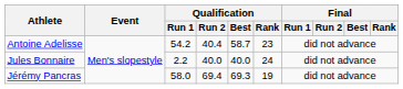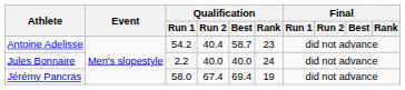 <table class="wikitable" style="font-size:90%">
 <tr>
 <th rowspan="2">Athlete</th>
 <th rowspan="2">Event</th>
 <th colspan="4">Qualification</th>
 <th colspan="4">Final</th>
 </tr>
 <tr style="font-size:95%">
 <th>Run 1</th>
 <th>Run 2</th>
 <th>Best</th>
 <th>Rank</th>
 <th>Run 1</th>
 <th>Run 2</th>
 <th>Best</th>
 <th>Rank</th>
 </tr>
 <tr align=center>
 <td align=left><a href='#'>Antoine Adelisse</a></td>
 <td align=left rowspan=3><a href='#'>Men's slopestyle</a></td>
 <td>54.2</td>
 <td>40.4</td>
 <td>58.7</td>
 <td>23</td>
 <td colspan=4>did not advance</td>
 </tr>
 <tr align=center>
 <td align=left><a href='#'>Jules Bonnaire</a></td>
 <td>2.2</td>
 <td>40.0</td>
 <td>40.0</td>
 <td>24</td>
 <td colspan=4>did not advance</td>
 </tr>
 <tr align=center>
 <td align=left><a href='#'>Jérémy Pancras</a></td>
 <td>58.0</td>
+<td>67.4</td>
 <td>69.4</td>
-<td>69.3</td>
 <td>19</td>
 <td colspan=4>did not advance</td>
 </tr>
 </table>
